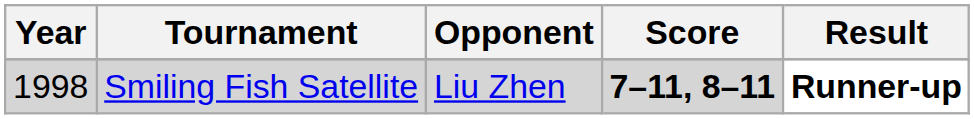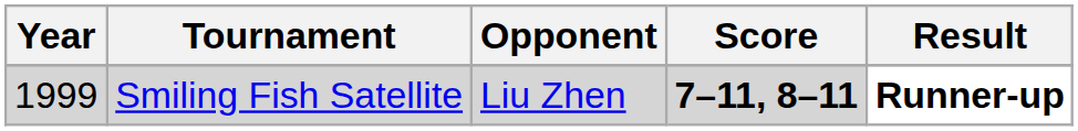 <table class="sortable wikitable" style="font-size: 90%;">
 <tr>
 <th>Year</th>
 <th>Tournament</th>
 <th>Opponent</th>
 <th>Score</th>
 <th>Result</th>
 </tr>
 <tr>
 </tr>
 <tr style="background:#D5D5D5">
-<td align="center">1998</td>
+<td align="center">1999</td>
 <td align="left"><a href='#'>Smiling Fish Satellite</a></td>
 <td align="left"> <a href='#'>Liu Zhen</a></td>
 <td align="left"><strong>7–11, 8–11</strong></td>
 <td style="text-align:left; background:white"> <strong>Runner-up</strong></td>
 </tr>
 </table>
